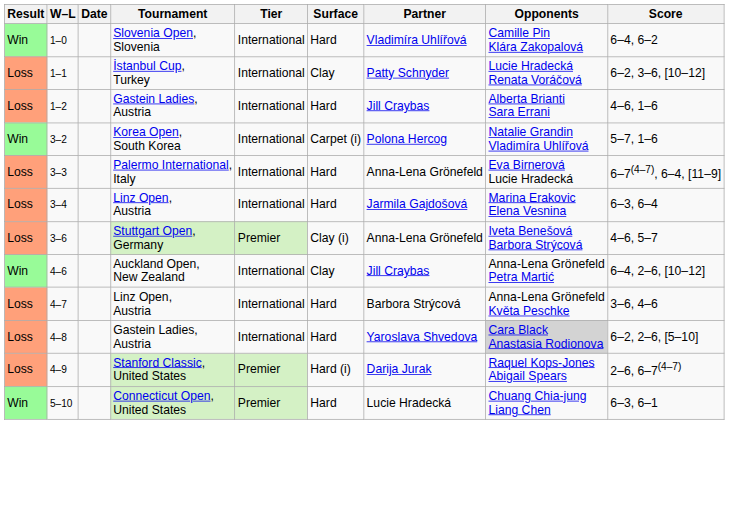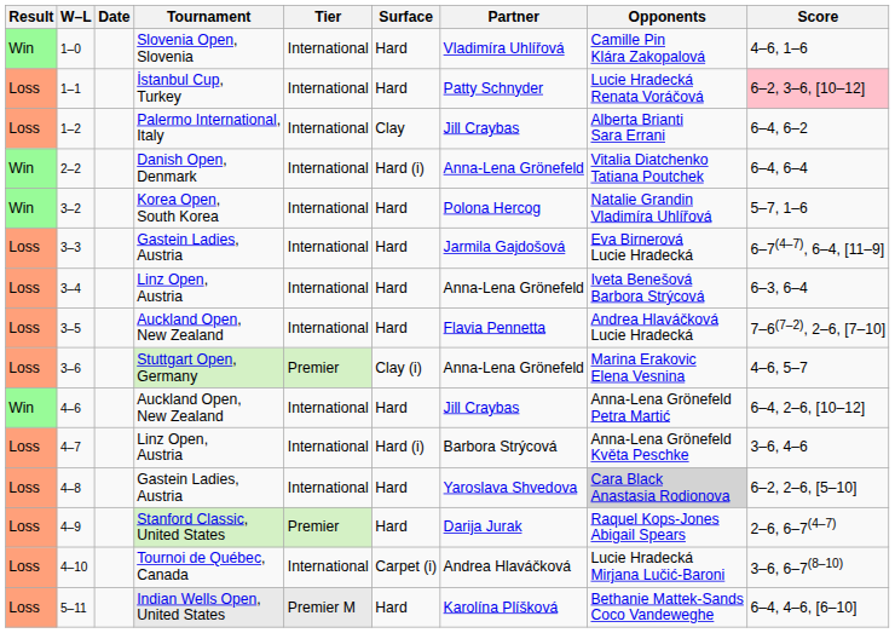 <table class="sortable wikitable nowrap">
 <tr>
 <th>Result</th>
 <th class="unsortable">W–L</th>
 <th>Date</th>
 <th>Tournament</th>
 <th>Tier</th>
 <th>Surface</th>
 <th>Partner</th>
 <th>Opponents</th>
 <th class="unsortable">Score</th>
 </tr>
 <tr>
 <td style="background:#98fb98;">Win</td>
 <td><small>1–0</small></td>
 <td><a href='#'></a></td>
 <td><a href='#'>Slovenia Open</a>, <br> Slovenia</td>
 <td>International</td>
 <td>Hard</td>
 <td> <a href='#'>Vladimíra Uhlířová</a></td>
 <td> <a href='#'>Camille Pin</a> <br>  <a href='#'>Klára Zakopalová</a></td>
-<td>6–4, 6–2</td>
+<td>4–6, 1–6</td>
 </tr>
 <tr>
 <td style="background:#ffa07a;">Loss</td>
 <td><small>1–1</small></td>
 <td><a href='#'></a></td>
 <td><a href='#'>İstanbul Cup</a>, <br> Turkey</td>
 <td>International</td>
-<td>Clay</td>
+<td>Hard</td>
 <td> <a href='#'>Patty Schnyder</a></td>
 <td> <a href='#'>Lucie Hradecká</a> <br>  <a href='#'>Renata Voráčová</a></td>
-<td>6–2, 3–6, [10–12]</td>
+<td style="background: pink;">6–2, 3–6, [10–12]</td>
 </tr>
 <tr>
 <td style="background:#ffa07a;">Loss</td>
 <td><small>1–2</small></td>
 <td><a href='#'></a></td>
-<td><a href='#'>Gastein Ladies</a>, <br> Austria</td>
+<td><a href='#'>Palermo International</a>, <br> Italy</td>
 <td>International</td>
-<td>Hard</td>
+<td>Clay</td>
 <td> <a href='#'>Jill Craybas</a></td>
 <td> <a href='#'>Alberta Brianti</a> <br>  <a href='#'>Sara Errani</a></td>
-<td>4–6, 1–6</td>
+<td>6–4, 6–2</td>
+</tr>
+<tr>
+<td style="background:#98fb98;">Win</td>
+<td><small>2–2</small></td>
+<td><a href='#'></a></td>
+<td><a href='#'>Danish Open</a>, <br> Denmark</td>
+<td>International</td>
+<td>Hard (i)</td>
+<td> <a href='#'>Anna-Lena Grönefeld</a></td>
+<td> <a href='#'>Vitalia Diatchenko</a> <br>  <a href='#'>Tatiana Poutchek</a></td>
+<td>6–4, 6–4</td>
 </tr>
 <tr>
 <td style="background:#98fb98;">Win</td>
 <td><small>3–2</small></td>
 <td><a href='#'></a></td>
 <td><a href='#'>Korea Open</a>, <br> South Korea</td>
 <td>International</td>
-<td>Carpet (i)</td>
+<td>Hard</td>
 <td> <a href='#'>Polona Hercog</a></td>
 <td> <a href='#'>Natalie Grandin</a> <br>  <a href='#'>Vladimíra Uhlířová</a></td>
 <td>5–7, 1–6</td>
 </tr>
 <tr>
 <td style="background:#ffa07a;">Loss</td>
 <td><small>3–3</small></td>
 <td><a href='#'></a></td>
-<td><a href='#'>Palermo International</a>, <br> Italy</td>
+<td><a href='#'>Gastein Ladies</a>, <br> Austria</td>
 <td>International</td>
 <td>Hard</td>
-<td> Anna-Lena Grönefeld</td>
+<td> <a href='#'>Jarmila Gajdošová</a></td>
 <td> <a href='#'>Eva Birnerová</a> <br>  Lucie Hradecká</td>
 <td>6–7<sup>(4–7)</sup>, 6–4, [11–9]</td>
 </tr>
 <tr>
 <td style="background:#ffa07a;">Loss</td>
 <td><small>3–4</small></td>
 <td><a href='#'></a></td>
 <td><a href='#'>Linz Open</a>, <br> Austria</td>
 <td>International</td>
 <td>Hard</td>
-<td> <a href='#'>Jarmila Gajdošová</a></td>
-<td> <a href='#'>Marina Erakovic</a> <br>  <a href='#'>Elena Vesnina</a></td>
+<td> Anna-Lena Grönefeld</td>
+<td> <a href='#'>Iveta Benešová</a> <br>  <a href='#'>Barbora Strýcová</a></td>
 <td>6–3, 6–4</td>
+</tr>
+<tr>
+<td style="background:#ffa07a;">Loss</td>
+<td><small>3–5</small></td>
+<td><a href='#'></a></td>
+<td><a href='#'>Auckland Open</a>, <br> New Zealand</td>
+<td>International</td>
+<td>Hard</td>
+<td> <a href='#'>Flavia Pennetta</a></td>
+<td> <a href='#'>Andrea Hlaváčková</a> <br>  Lucie Hradecká</td>
+<td>7–6<sup>(7–2)</sup>, 2–6, [7–10]</td>
 </tr>
 <tr>
 <td style="background:#ffa07a;">Loss</td>
 <td><small>3–6</small></td>
 <td><a href='#'></a></td>
 <td style="background:#d4f1c5;"><a href='#'>Stuttgart Open</a>, <br> Germany</td>
 <td style="background:#d4f1c5;">Premier</td>
 <td>Clay (i)</td>
 <td> Anna-Lena Grönefeld</td>
-<td> <a href='#'>Iveta Benešová</a> <br>  <a href='#'>Barbora Strýcová</a></td>
+<td> <a href='#'>Marina Erakovic</a> <br>  <a href='#'>Elena Vesnina</a></td>
 <td>4–6, 5–7</td>
 </tr>
 <tr>
 <td style="background:#98fb98;">Win</td>
 <td><small>4–6</small></td>
 <td><a href='#'></a></td>
 <td>Auckland Open, <br> New Zealand</td>
 <td>International</td>
-<td>Clay</td>
+<td>Hard</td>
 <td> <a href='#'>Jill Craybas</a></td>
 <td> Anna-Lena Grönefeld <br>  <a href='#'>Petra Martić</a></td>
 <td>6–4, 2–6, [10–12]</td>
 </tr>
 <tr>
 <td style="background:#ffa07a;">Loss</td>
 <td><small>4–7</small></td>
 <td><a href='#'></a></td>
 <td>Linz Open, <br> Austria</td>
 <td>International</td>
-<td>Hard</td>
+<td>Hard (i)</td>
 <td> Barbora Strýcová</td>
 <td> Anna-Lena Grönefeld <br>  <a href='#'>Květa Peschke</a></td>
 <td>3–6, 4–6</td>
 </tr>
 <tr>
 <td style="background:#ffa07a;">Loss</td>
 <td><small>4–8</small></td>
 <td><a href='#'></a></td>
 <td>Gastein Ladies, <br> Austria</td>
 <td>International</td>
 <td>Hard</td>
 <td> <a href='#'>Yaroslava Shvedova</a></td>
 <td style="background: lightgrey;"> <a href='#'>Cara Black</a> <br>  <a href='#'>Anastasia Rodionova</a></td>
 <td>6–2, 2–6, [5–10]</td>
 </tr>
 <tr>
 <td style="background:#ffa07a;">Loss</td>
 <td><small>4–9</small></td>
 <td><a href='#'></a></td>
 <td style="background:#d4f1c5;"><a href='#'>Stanford Classic</a>, <br> United States</td>
 <td style="background:#d4f1c5;">Premier</td>
-<td>Hard (i)</td>
+<td>Hard</td>
 <td> <a href='#'>Darija Jurak</a></td>
 <td> <a href='#'>Raquel Kops-Jones</a> <br>  <a href='#'>Abigail Spears</a></td>
 <td>2–6, 6–7<sup>(4–7)</sup></td>
 </tr>
 <tr>
-<td style="background:#98fb98;">Win</td>
-<td><small>5–10</small></td>
+<td style="background:#ffa07a;">Loss</td>
+<td><small>4–10</small></td>
 <td><a href='#'></a></td>
-<td style="background:#d4f1c5;"><a href='#'>Connecticut Open</a>, <br> United States</td>
-<td style="background:#d4f1c5;">Premier</td>
+<td><a href='#'>Tournoi de Québec</a>, <br> Canada</td>
+<td>International</td>
+<td>Carpet (i)</td>
+<td> Andrea Hlaváčková</td>
+<td> Lucie Hradecká <br>  <a href='#'>Mirjana Lučić-Baroni</a></td>
+<td>3–6, 6–7<sup>(8–10)</sup></td>
+</tr>
+<tr>
+<td style="background:#ffa07a;">Loss</td>
+<td><small>5–11</small></td>
+<td><a href='#'></a></td>
+<td style="background:#e9e9e9;"><a href='#'>Indian Wells Open</a>, <br> United States</td>
+<td style="background:#e9e9e9;">Premier M</td>
 <td>Hard</td>
-<td> Lucie Hradecká</td>
-<td> <a href='#'>Chuang Chia-jung</a> <br>  <a href='#'>Liang Chen</a></td>
-<td>6–3, 6–1</td>
+<td> <a href='#'>Karolína Plíšková</a></td>
+<td> <a href='#'>Bethanie Mattek-Sands</a> <br>  <a href='#'>Coco Vandeweghe</a></td>
+<td>6–4, 4–6, [6–10]</td>
 </tr>
 </table>
